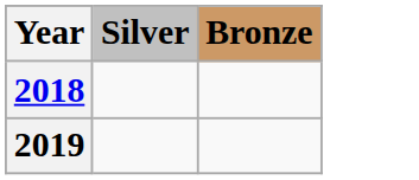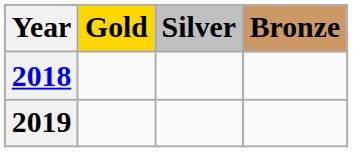 <table class="wikitable">
 <tr>
 <th align="center">Year</th>
+<td align="center"  bgcolor="gold"><strong>Gold</strong></td>
 <td align="center"  bgcolor="silver"><strong>Silver</strong></td>
 <td align="center"  bgcolor="#CC9966"><strong>Bronze</strong></td>
 </tr>
 <tr>
 <th><a href='#'>2018</a></th>
 <td></td>
 <td></td>
+<td></td>
 </tr>
 <tr>
 <th>2019</th>
 <td></td>
 <td></td>
+<td></td>
 </tr>
 </table>
